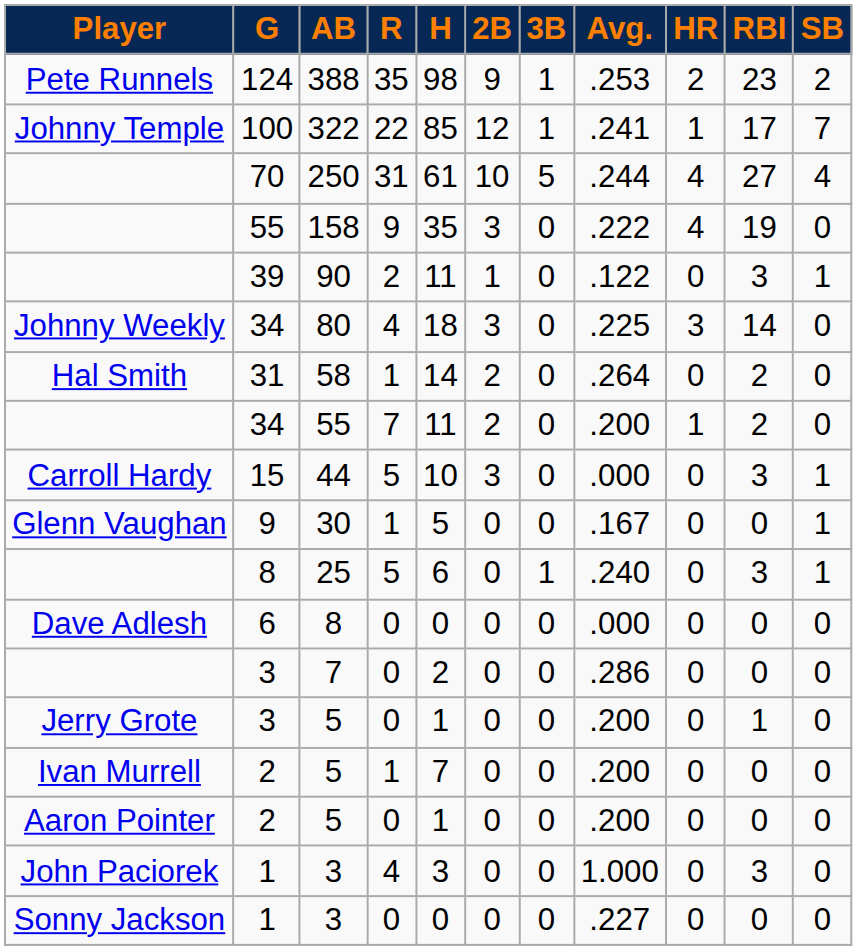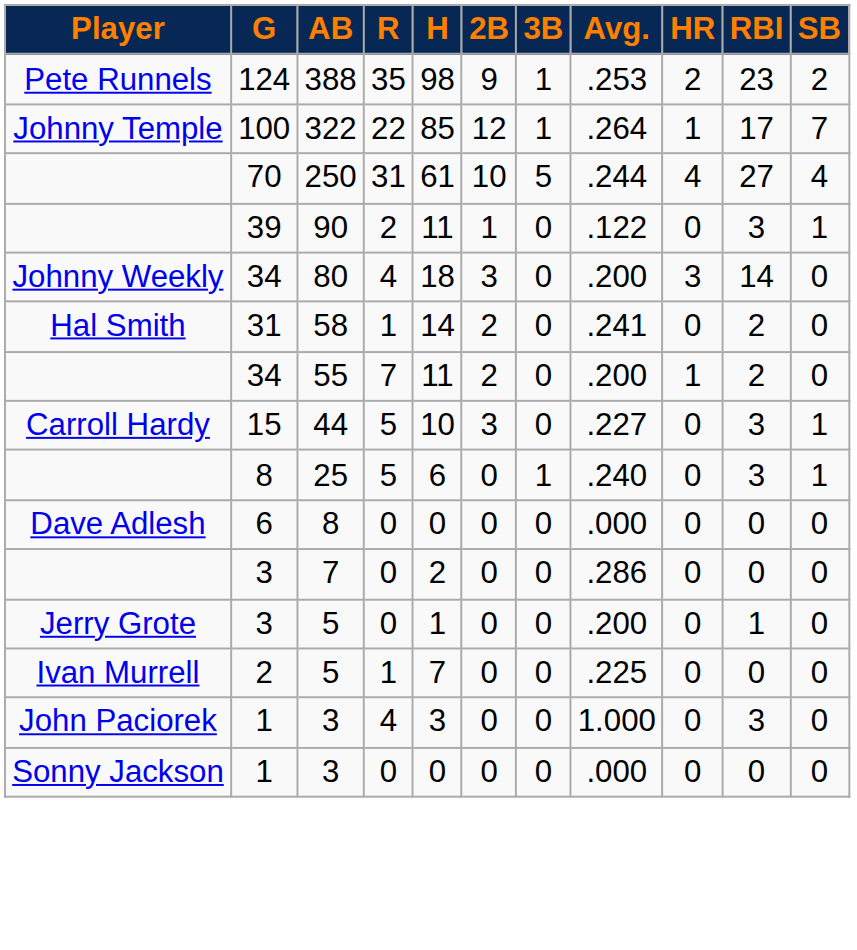 <table class="wikitable sortable">
 <tr>
 <th style="background:#072854; color:#FF7F00">Player</th>
 <th style="background:#072854; color:#FF7F00">G</th>
 <th style="background:#072854; color:#FF7F00">AB</th>
 <th style="background:#072854; color:#FF7F00">R</th>
 <th style="background:#072854; color:#FF7F00">H</th>
 <th style="background:#072854; color:#FF7F00">2B</th>
 <th style="background:#072854; color:#FF7F00">3B</th>
 <th style="background:#072854; color:#FF7F00">Avg.</th>
 <th style="background:#072854; color:#FF7F00">HR</th>
 <th style="background:#072854; color:#FF7F00">RBI</th>
 <th style="background:#072854; color:#FF7F00">SB</th>
 </tr>
 <tr align="center">
 <td><a href='#'>Pete Runnels</a></td>
 <td>124</td>
 <td>388</td>
 <td>35</td>
 <td>98</td>
 <td>9</td>
 <td>1</td>
 <td>.253</td>
 <td>2</td>
 <td>23</td>
 <td>2</td>
 </tr>
 <tr align="center">
 <td><a href='#'>Johnny Temple</a></td>
 <td>100</td>
 <td>322</td>
 <td>22</td>
 <td>85</td>
 <td>12</td>
 <td>1</td>
-<td>.241</td>
+<td>.264</td>
 <td>1</td>
 <td>17</td>
 <td>7</td>
 </tr>
 <tr align="center">
 <td></td>
 <td>70</td>
 <td>250</td>
 <td>31</td>
 <td>61</td>
 <td>10</td>
 <td>5</td>
 <td>.244</td>
 <td>4</td>
 <td>27</td>
 <td>4</td>
-</tr>
-<tr align="center">
-<td></td>
-<td>55</td>
-<td>158</td>
-<td>9</td>
-<td>35</td>
-<td>3</td>
-<td>0</td>
-<td>.222</td>
-<td>4</td>
-<td>19</td>
-<td>0</td>
 </tr>
 <tr align="center">
 <td></td>
 <td>39</td>
 <td>90</td>
 <td>2</td>
 <td>11</td>
 <td>1</td>
 <td>0</td>
 <td>.122</td>
 <td>0</td>
 <td>3</td>
 <td>1</td>
 </tr>
 <tr align="center">
 <td><a href='#'>Johnny Weekly</a></td>
 <td>34</td>
 <td>80</td>
 <td>4</td>
 <td>18</td>
 <td>3</td>
 <td>0</td>
-<td>.225</td>
+<td>.200</td>
 <td>3</td>
 <td>14</td>
 <td>0</td>
 </tr>
 <tr align="center">
 <td><a href='#'>Hal Smith</a></td>
 <td>31</td>
 <td>58</td>
 <td>1</td>
 <td>14</td>
 <td>2</td>
 <td>0</td>
-<td>.264</td>
+<td>.241</td>
 <td>0</td>
 <td>2</td>
 <td>0</td>
 </tr>
 <tr align="center">
 <td></td>
 <td>34</td>
 <td>55</td>
 <td>7</td>
 <td>11</td>
 <td>2</td>
 <td>0</td>
 <td>.200</td>
 <td>1</td>
 <td>2</td>
 <td>0</td>
 </tr>
 <tr align="center">
 <td><a href='#'>Carroll Hardy</a></td>
 <td>15</td>
 <td>44</td>
 <td>5</td>
 <td>10</td>
 <td>3</td>
 <td>0</td>
-<td>.000</td>
+<td>.227</td>
 <td>0</td>
 <td>3</td>
-<td>1</td>
-</tr>
-<tr align="center">
-<td><a href='#'>Glenn Vaughan</a></td>
-<td>9</td>
-<td>30</td>
-<td>1</td>
-<td>5</td>
-<td>0</td>
-<td>0</td>
-<td>.167</td>
-<td>0</td>
-<td>0</td>
 <td>1</td>
 </tr>
 <tr align="center">
 <td></td>
 <td>8</td>
 <td>25</td>
 <td>5</td>
 <td>6</td>
 <td>0</td>
 <td>1</td>
 <td>.240</td>
 <td>0</td>
 <td>3</td>
 <td>1</td>
 </tr>
 <tr align="center">
 <td><a href='#'>Dave Adlesh</a></td>
 <td>6</td>
 <td>8</td>
 <td>0</td>
 <td>0</td>
 <td>0</td>
 <td>0</td>
 <td>.000</td>
 <td>0</td>
 <td>0</td>
 <td>0</td>
 </tr>
 <tr align="center">
 <td></td>
 <td>3</td>
 <td>7</td>
 <td>0</td>
 <td>2</td>
 <td>0</td>
 <td>0</td>
 <td>.286</td>
 <td>0</td>
 <td>0</td>
 <td>0</td>
 </tr>
 <tr align="center">
 <td><a href='#'>Jerry Grote</a></td>
 <td>3</td>
 <td>5</td>
 <td>0</td>
 <td>1</td>
 <td>0</td>
 <td>0</td>
 <td>.200</td>
 <td>0</td>
 <td>1</td>
 <td>0</td>
 </tr>
 <tr align="center">
 <td><a href='#'>Ivan Murrell</a></td>
 <td>2</td>
 <td>5</td>
 <td>1</td>
 <td>7</td>
 <td>0</td>
 <td>0</td>
-<td>.200</td>
-<td>0</td>
-<td>0</td>
-<td>0</td>
-</tr>
-<tr align="center">
-<td><a href='#'>Aaron Pointer</a></td>
-<td>2</td>
-<td>5</td>
-<td>0</td>
-<td>1</td>
-<td>0</td>
-<td>0</td>
-<td>.200</td>
+<td>.225</td>
 <td>0</td>
 <td>0</td>
 <td>0</td>
 </tr>
 <tr align="center">
 <td><a href='#'>John Paciorek</a></td>
 <td>1</td>
 <td>3</td>
 <td>4</td>
 <td>3</td>
 <td>0</td>
 <td>0</td>
 <td>1.000</td>
 <td>0</td>
 <td>3</td>
 <td>0</td>
 </tr>
 <tr align="center">
 <td><a href='#'>Sonny Jackson</a></td>
 <td>1</td>
 <td>3</td>
 <td>0</td>
 <td>0</td>
 <td>0</td>
 <td>0</td>
-<td>.227</td>
+<td>.000</td>
 <td>0</td>
 <td>0</td>
 <td>0</td>
 </tr>
 </table>
